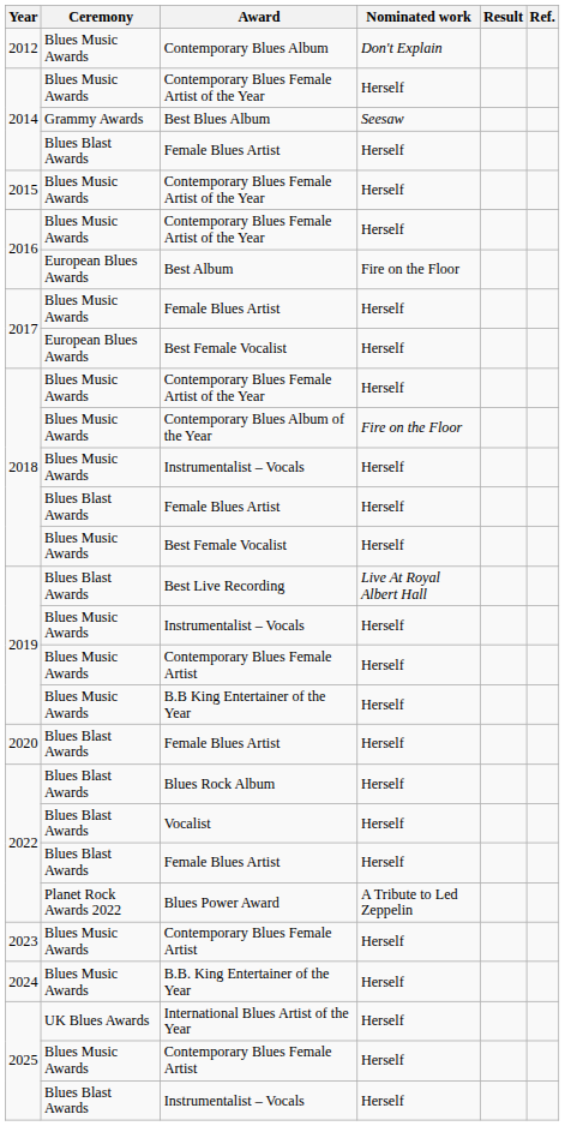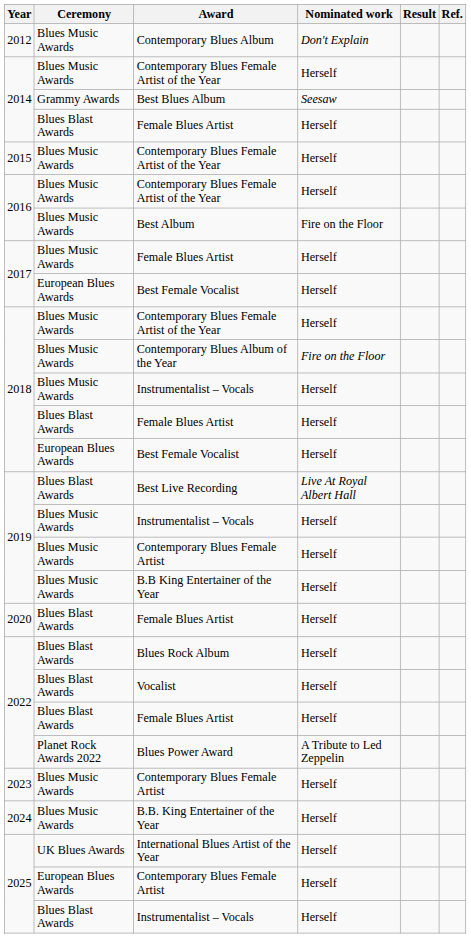 <table class="wikitable Sortable">
 <tr>
 <th>Year</th>
 <th>Ceremony</th>
 <th>Award</th>
 <th>Nominated work</th>
 <th>Result</th>
 <th>Ref.</th>
 </tr>
 <tr>
 <td rowspan="1">2012</td>
 <td>Blues Music Awards</td>
 <td>Contemporary Blues Album</td>
 <td><em>Don't Explain</em></td>
 <td></td>
 <td style="text-align:center;"></td>
 </tr>
 <tr>
 <td rowspan="3">2014</td>
 <td>Blues Music Awards</td>
 <td>Contemporary Blues Female Artist of the Year</td>
 <td>Herself</td>
 <td></td>
 <td style="text-align:center;"></td>
 </tr>
 <tr>
 <td>Grammy Awards</td>
 <td>Best Blues Album</td>
 <td><em>Seesaw</em></td>
 <td></td>
 <td style="text-align:center;"></td>
 </tr>
 <tr>
 <td>Blues Blast Awards</td>
 <td>Female Blues Artist</td>
 <td>Herself</td>
 <td></td>
 <td style="text-align:center;"></td>
 </tr>
 <tr>
 <td rowspan="1">2015</td>
 <td>Blues Music Awards</td>
 <td>Contemporary Blues Female Artist of the Year</td>
 <td>Herself</td>
 <td></td>
 <td style="text-align:center;"></td>
 </tr>
 <tr>
 <td rowspan="2">2016</td>
 <td>Blues Music Awards</td>
 <td>Contemporary Blues Female Artist of the Year</td>
 <td>Herself</td>
 <td></td>
 <td style="text-align:center;"></td>
 </tr>
 <tr>
-<td>European Blues Awards</td>
+<td>Blues Music Awards</td>
 <td>Best Album</td>
 <td>Fire on the Floor</td>
 <td></td>
 <td style="text-align:center;"></td>
 </tr>
 <tr>
 <td rowspan="2">2017</td>
 <td>Blues Music Awards</td>
 <td>Female Blues Artist</td>
 <td>Herself</td>
 <td></td>
 <td style="text-align:center;"></td>
 </tr>
 <tr>
 <td>European Blues Awards</td>
 <td>Best Female Vocalist</td>
 <td>Herself</td>
 <td></td>
 <td style="text-align:center;"></td>
 </tr>
 <tr>
 <td rowspan="5">2018</td>
 <td>Blues Music Awards</td>
 <td>Contemporary Blues Female Artist of the Year</td>
 <td>Herself</td>
 <td></td>
 <td style="text-align:center;"></td>
 </tr>
 <tr>
 <td>Blues Music Awards</td>
 <td>Contemporary Blues Album of the Year</td>
 <td><em>Fire on the Floor</em></td>
 <td></td>
 <td style="text-align:center;"></td>
 </tr>
 <tr>
 <td>Blues Music Awards</td>
 <td>Instrumentalist – Vocals</td>
 <td>Herself</td>
 <td></td>
 <td style="text-align:center;"></td>
 </tr>
 <tr>
 <td>Blues Blast Awards</td>
 <td>Female Blues Artist</td>
 <td>Herself</td>
 <td></td>
 <td style="text-align:center;"></td>
 </tr>
 <tr>
-<td>Blues Music Awards</td>
+<td>European Blues Awards</td>
 <td>Best Female Vocalist</td>
 <td>Herself</td>
 <td></td>
 <td style="text-align:center;"></td>
 </tr>
 <tr>
 <td rowspan="4">2019</td>
 <td>Blues Blast Awards</td>
 <td>Best Live Recording</td>
 <td><em>Live At Royal Albert Hall</em></td>
 <td></td>
 <td style="text-align:center;"></td>
 </tr>
 <tr>
 <td>Blues Music Awards</td>
 <td>Instrumentalist – Vocals</td>
 <td>Herself</td>
 <td></td>
 <td style="text-align:center;"></td>
 </tr>
 <tr>
 <td>Blues Music Awards</td>
 <td>Contemporary Blues Female Artist</td>
 <td>Herself</td>
 <td></td>
 <td style="text-align:center;"></td>
 </tr>
 <tr>
 <td>Blues Music Awards</td>
 <td>B.B King Entertainer of the Year</td>
 <td>Herself</td>
 <td></td>
 <td style="text-align:center;"></td>
 </tr>
 <tr>
 <td>2020</td>
 <td>Blues Blast Awards</td>
 <td>Female Blues Artist</td>
 <td>Herself</td>
 <td></td>
 <td style="text-align:center;"></td>
 </tr>
 <tr>
 <td rowspan="4">2022</td>
 <td>Blues Blast Awards</td>
 <td>Blues Rock Album</td>
 <td>Herself</td>
 <td></td>
 <td style="text-align:center;"></td>
 </tr>
 <tr>
 <td>Blues Blast Awards</td>
 <td>Vocalist</td>
 <td>Herself</td>
 <td></td>
 <td style="text-align:center;"></td>
 </tr>
 <tr>
 <td>Blues Blast Awards</td>
 <td>Female Blues Artist</td>
 <td>Herself</td>
 <td></td>
 <td style="text-align:center;"></td>
 </tr>
 <tr>
 <td>Planet Rock Awards 2022</td>
 <td>Blues Power Award</td>
 <td>A Tribute to Led Zeppelin</td>
 <td></td>
 <td style="text-align: center;"></td>
 </tr>
 <tr>
 <td rowspan="1">2023</td>
 <td>Blues Music Awards</td>
 <td>Contemporary Blues Female Artist</td>
 <td>Herself</td>
 <td></td>
 <td style="text-align:center;"></td>
 </tr>
 <tr>
 <td rowspan="1">2024</td>
 <td>Blues Music Awards</td>
 <td>B.B. King Entertainer of the Year</td>
 <td>Herself</td>
 <td></td>
 <td style="text-align:center;"></td>
 </tr>
 <tr>
 <td rowspan="3">2025</td>
 <td>UK Blues Awards</td>
 <td>International Blues Artist of the Year</td>
 <td>Herself</td>
 <td></td>
 <td style="text-align:center;"></td>
 </tr>
 <tr>
-<td>Blues Music Awards</td>
+<td>European Blues Awards</td>
 <td>Contemporary Blues Female Artist</td>
 <td>Herself</td>
 <td></td>
 <td style="text-align:center;"></td>
 </tr>
 <tr>
 <td>Blues Blast Awards</td>
 <td>Instrumentalist – Vocals</td>
 <td>Herself</td>
 <td></td>
 <td style="text-align:center;"></td>
 </tr>
 </table>
